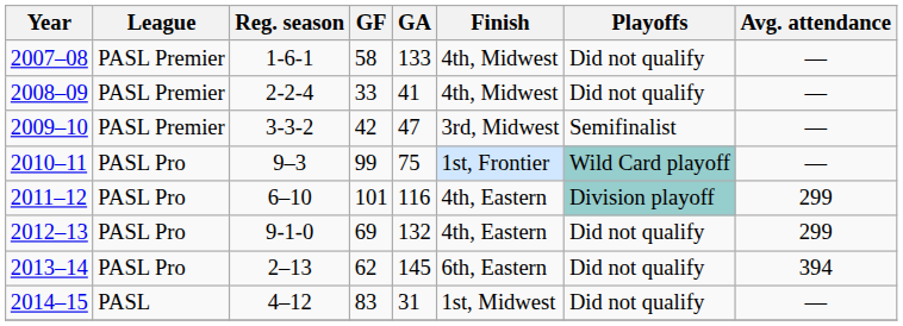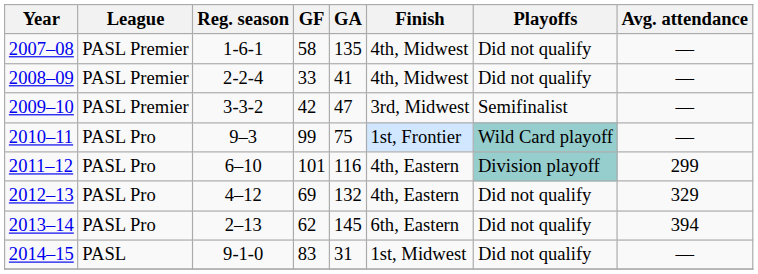 <table class="wikitable">
 <tr>
 <th>Year</th>
 <th>League</th>
 <th>Reg. season</th>
 <th>GF</th>
 <th>GA</th>
 <th>Finish</th>
 <th>Playoffs</th>
 <th>Avg. attendance</th>
 </tr>
 <tr>
 <td><a href='#'>2007–08</a></td>
 <td>PASL Premier</td>
 <td align="center">1-6-1</td>
 <td>58</td>
-<td>133</td>
+<td>135</td>
 <td>4th, Midwest</td>
 <td>Did not qualify</td>
 <td align="center">—</td>
 </tr>
 <tr>
 <td><a href='#'>2008–09</a></td>
 <td>PASL Premier</td>
 <td align="center">2-2-4</td>
 <td>33</td>
 <td>41</td>
 <td>4th, Midwest</td>
 <td>Did not qualify</td>
 <td align="center">—</td>
 </tr>
 <tr>
 <td><a href='#'>2009–10</a></td>
 <td>PASL Premier</td>
 <td align="center">3-3-2</td>
 <td>42</td>
 <td>47</td>
 <td>3rd, Midwest</td>
 <td>Semifinalist</td>
 <td align="center">—</td>
 </tr>
 <tr>
 <td><a href='#'>2010–11</a></td>
 <td>PASL Pro</td>
 <td align="center">9–3</td>
 <td>99</td>
 <td>75</td>
 <td bgcolor="#D0E7FF">1st, Frontier</td>
 <td bgcolor="96CDCD">Wild Card playoff</td>
 <td align="center">—</td>
 </tr>
 <tr>
 <td><a href='#'>2011–12</a></td>
 <td>PASL Pro</td>
 <td align="center">6–10</td>
 <td>101</td>
 <td>116</td>
 <td>4th, Eastern</td>
 <td bgcolor="96CDCD">Division playoff</td>
 <td align="center">299</td>
 </tr>
 <tr>
 <td><a href='#'>2012–13</a></td>
 <td>PASL Pro</td>
-<td align="center">9-1-0</td>
+<td align="center">4–12</td>
 <td>69</td>
 <td>132</td>
 <td>4th, Eastern</td>
 <td>Did not qualify</td>
-<td align="center">299</td>
+<td align="center">329</td>
 </tr>
 <tr>
 <td><a href='#'>2013–14</a></td>
 <td>PASL Pro</td>
 <td align="center">2–13</td>
 <td>62</td>
 <td>145</td>
 <td>6th, Eastern</td>
 <td>Did not qualify</td>
 <td align="center">394</td>
 </tr>
 <tr>
 <td><a href='#'>2014–15</a></td>
 <td>PASL</td>
-<td align="center">4–12</td>
+<td align="center">9-1-0</td>
 <td>83</td>
 <td>31</td>
 <td>1st, Midwest</td>
 <td>Did not qualify</td>
 <td align="center">—</td>
 </tr>
 <tr>
 </tr>
 </table>
